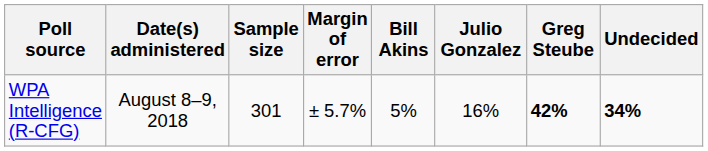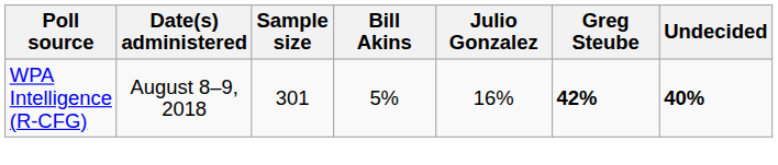 <table class="wikitable">
 <tr>
 <th>Poll source</th>
 <th>Date(s)<br>administered</th>
 <th>Sample<br>size</th>
-<th>Margin<br>of error</th>
 <th style="width:95px;">Bill<br>Akins</th>
 <th style="width:95px;">Julio<br>Gonzalez</th>
 <th style="width:95px;">Greg<br>Steube</th>
 <th>Undecided</th>
 </tr>
 <tr>
 <td><a href='#'>WPA Intelligence (R-CFG)</a></td>
 <td align=center>August 8–9, 2018</td>
 <td align=center>301</td>
-<td align=center>± 5.7%</td>
 <td align=center>5%</td>
 <td align=center>16%</td>
 <td><strong>42%</strong></td>
-<td><strong>34%</strong></td>
+<td><strong>40%</strong></td>
 </tr>
 </table>
